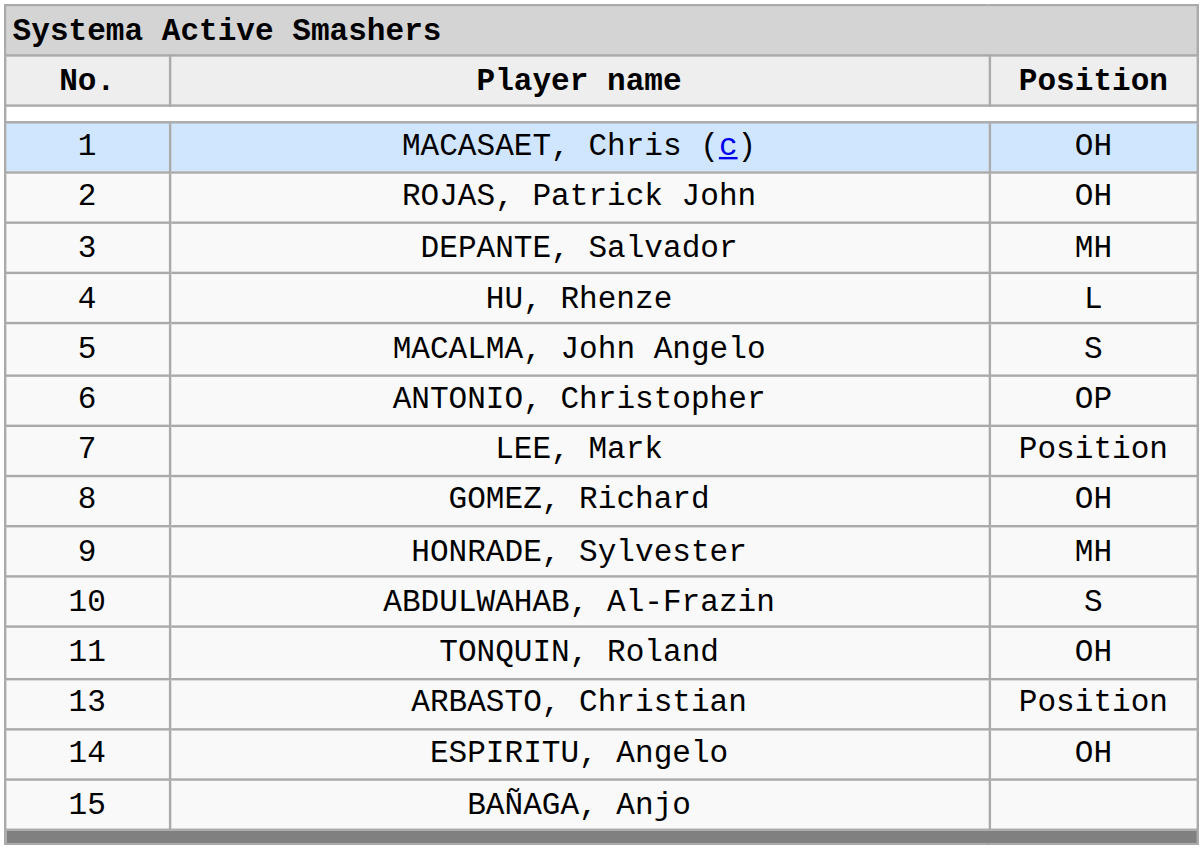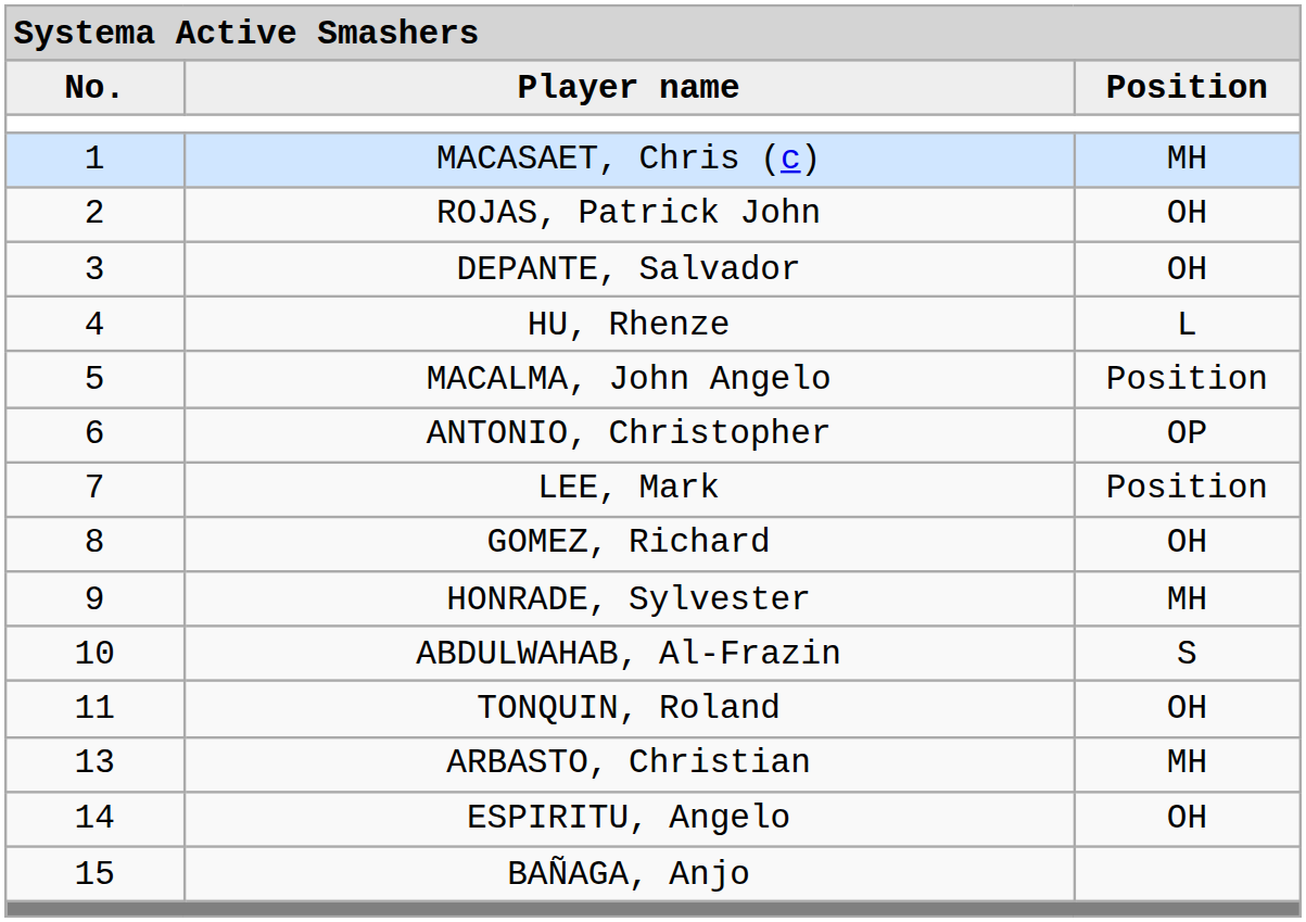 <table class='wikitable mw-collapsible mw-collapsed' style='text-align: center; width: 500px; border: none;'>
 <tr>
 <th style="background:#D4D4D4; text-align:left;" colspan=3> Systema Active Smashers</th>
 </tr>
 <tr style="background:#EEEEEE; font-weight:bold;">
 <td width=10%>No.</td>
 <td width=50%>Player name</td>
 <td width=10%>Position</td>
 </tr>
 <tr style="background:#FFFFFF;">
 <td colspan=3 align=center></td>
 </tr>
 <tr bgcolor=#D0E6FF>
 <td align=center>1</td>
 <td>MACASAET, Chris (<a href='#'>c</a>)</td>
-<td align=center>OH</td>
+<td align=center>MH</td>
 </tr>
 <tr>
 <td align=center>2</td>
 <td>ROJAS, Patrick John</td>
 <td align=center>OH</td>
 </tr>
 <tr>
 <td align=center>3</td>
 <td>DEPANTE, Salvador</td>
-<td align=center>MH</td>
+<td align=center>OH</td>
 </tr>
 <tr>
 <td align=center>4</td>
 <td>HU, Rhenze</td>
 <td align=center>L</td>
 </tr>
 <tr>
 <td align=center>5</td>
 <td>MACALMA, John Angelo</td>
-<td align=center>S</td>
+<td width=10%>Position</td>
 </tr>
 <tr>
 <td align=center>6</td>
 <td>ANTONIO, Christopher</td>
 <td align=center>OP</td>
 </tr>
 <tr>
 <td align=center>7</td>
 <td>LEE, Mark</td>
 <td width=10%>Position</td>
 </tr>
 <tr>
 <td align=center>8</td>
 <td>GOMEZ, Richard</td>
 <td align=center>OH</td>
 </tr>
 <tr>
 <td align=center>9</td>
 <td>HONRADE, Sylvester</td>
 <td align=center>MH</td>
 </tr>
 <tr>
 <td align=center>10</td>
 <td>ABDULWAHAB, Al-Frazin</td>
 <td align=center>S</td>
 </tr>
 <tr>
 <td align=center>11</td>
 <td>TONQUIN, Roland</td>
 <td align=center>OH</td>
 </tr>
 <tr>
 <td align=center>13</td>
 <td>ARBASTO, Christian</td>
-<td width=10%>Position</td>
+<td align=center>MH</td>
 </tr>
 <tr>
 <td align=center>14</td>
 <td>ESPIRITU, Angelo</td>
 <td align=center>OH</td>
 </tr>
 <tr>
 <td align=center>15</td>
 <td>BAÑAGA, Anjo</td>
 <td align=center></td>
 </tr>
 <tr>
 <th style="background:gray;" colspan=3></th>
 </tr>
 <tr>
 </tr>
 </table>
